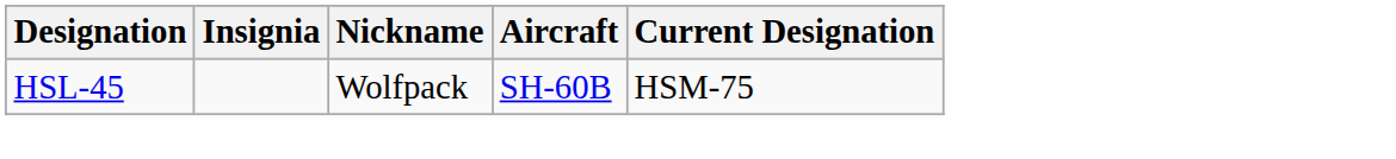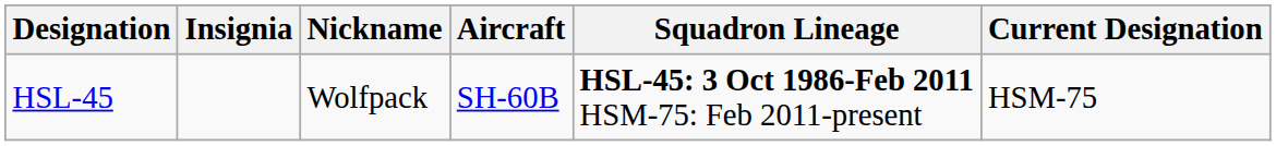 <table class="wikitable">
 <tr>
 <th>Designation</th>
 <th>Insignia</th>
 <th>Nickname</th>
 <th>Aircraft</th>
+<th>Squadron Lineage</th>
 <th>Current Designation</th>
 </tr>
 <tr>
 <td><a href='#'>HSL-45</a></td>
 <td></td>
 <td>Wolfpack</td>
 <td><a href='#'>SH-60B</a></td>
+<td style="white-space: nowrap;"><strong>HSL-45: 3 Oct 1986-Feb 2011</strong><br>HSM-75: Feb 2011-present</td>
 <td>HSM-75</td>
 </tr>
 </table>
